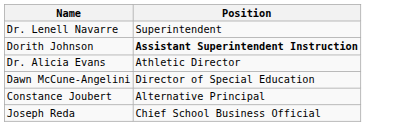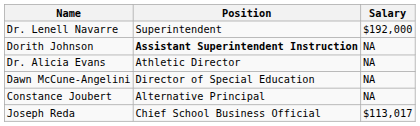 <table class="wikitable">
 <tr>
 <th>Name</th>
 <th>Position</th>
+<th>Salary</th>
 </tr>
 <tr>
 <td>Dr. Lenell Navarre</td>
 <td>Superintendent</td>
+<td>$192,000</td>
 </tr>
 <tr>
 <td>Dorith Johnson</td>
 <td><strong>Assistant Superintendent Instruction</strong></td>
+<td>NA</td>
 </tr>
 <tr>
 <td>Dr. Alicia Evans</td>
 <td>Athletic Director</td>
+<td>NA</td>
 </tr>
 <tr>
 <td>Dawn McCune-Angelini</td>
 <td>Director of Special Education</td>
+<td>NA</td>
 </tr>
 <tr>
 <td>Constance Joubert</td>
 <td>Alternative Principal</td>
+<td>NA</td>
 </tr>
 <tr>
 <td>Joseph Reda</td>
 <td>Chief School Business Official</td>
+<td>$113,017</td>
 </tr>
 </table>
